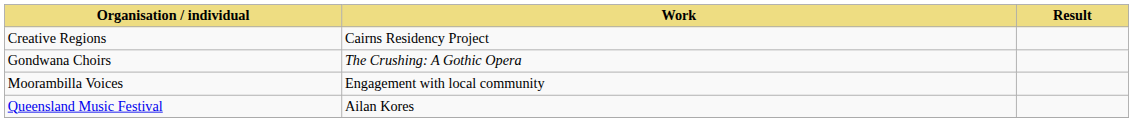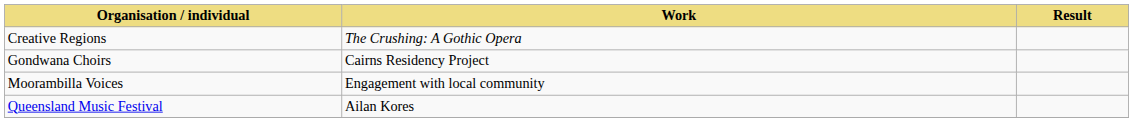 <table class="wikitable" width=100%>
 <tr>
 <th style="width:30%;background:#EEDD82;">Organisation / individual</th>
 <th style="width:60%;background:#EEDD82;">Work</th>
 <th style="width:10%;background:#EEDD82;">Result<br></th>
 </tr>
 <tr>
 <td>Creative Regions</td>
-<td>Cairns Residency Project</td>
+<td><em>The Crushing: A Gothic Opera</em></td>
 <td></td>
 </tr>
 <tr>
 <td>Gondwana Choirs</td>
-<td><em>The Crushing: A Gothic Opera</em></td>
+<td>Cairns Residency Project</td>
 <td></td>
 </tr>
 <tr>
 <td>Moorambilla Voices</td>
 <td>Engagement with local community</td>
 <td></td>
 </tr>
 <tr>
 <td><a href='#'>Queensland Music Festival</a></td>
 <td>Ailan Kores</td>
 <td></td>
 </tr>
 <tr>
 </tr>
 </table>
